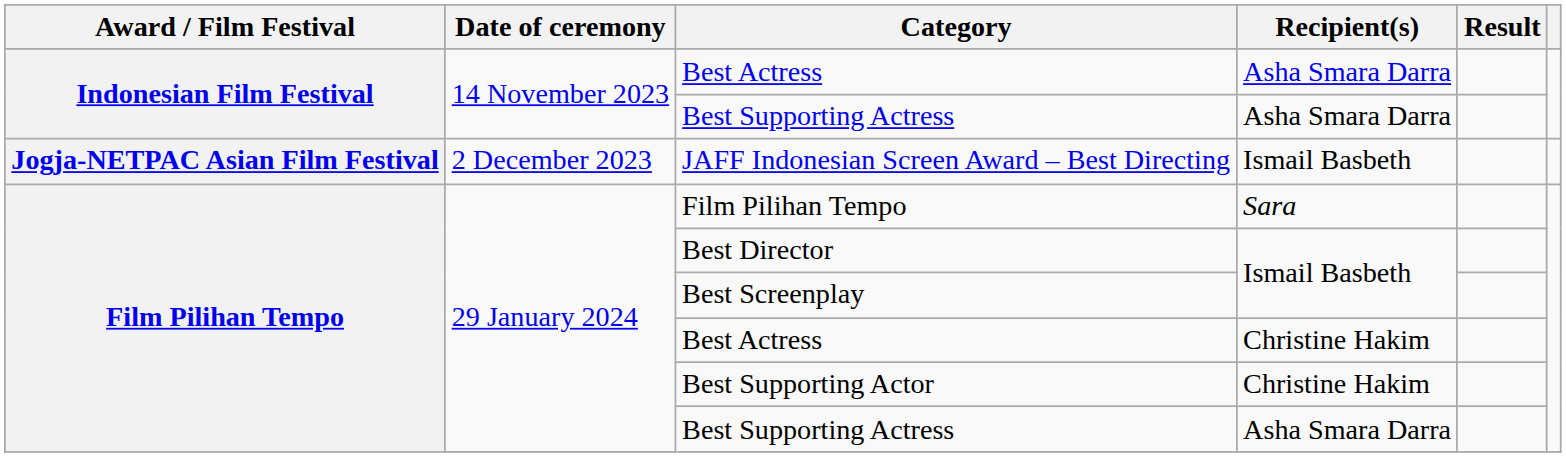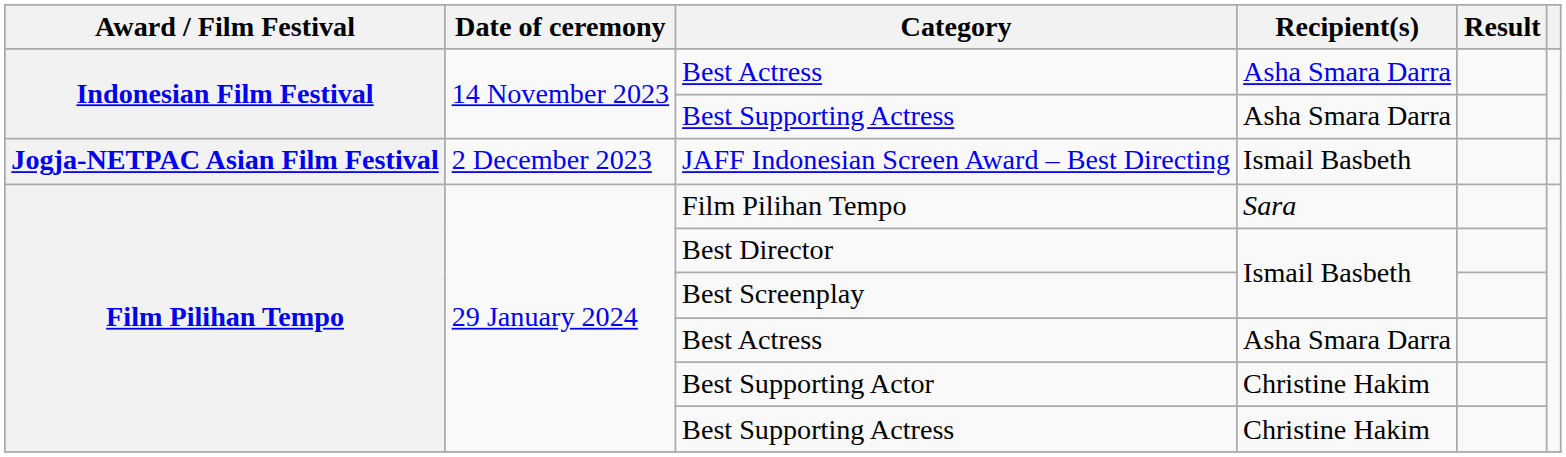 <table class="wikitable sortable plainrowheaders">
 <tr>
 <th scope="col">Award / Film Festival</th>
 <th scope="col">Date of ceremony</th>
 <th scope="col">Category</th>
 <th scope="col">Recipient(s)</th>
 <th scope="col">Result</th>
 <th scope="col" class="unsortable"></th>
 </tr>
 <tr>
 <th scope="row" rowspan="2"><a href='#'>Indonesian Film Festival</a></th>
 <td rowspan="2"><a href='#'>14 November 2023</a></td>
 <td><a href='#'>Best Actress</a></td>
 <td><a href='#'>Asha Smara Darra</a></td>
 <td></td>
 <td align="center" rowspan="2"></td>
 </tr>
 <tr>
 <td><a href='#'>Best Supporting Actress</a></td>
 <td>Asha Smara Darra</td>
 <td></td>
 </tr>
 <tr>
 <th scope="row"><a href='#'>Jogja-NETPAC Asian Film Festival</a></th>
 <td><a href='#'>2 December 2023</a></td>
 <td><a href='#'>JAFF Indonesian Screen Award – Best Directing</a></td>
 <td>Ismail Basbeth</td>
 <td></td>
 <td align="center"></td>
 </tr>
 <tr>
 <th scope="row" rowspan="6"><a href='#'>Film Pilihan Tempo</a></th>
 <td rowspan="6"><a href='#'>29 January 2024</a></td>
 <td>Film Pilihan Tempo</td>
 <td><em>Sara</em></td>
 <td></td>
 <td align="center" rowspan="6"></td>
 </tr>
 <tr>
 <td>Best Director</td>
 <td rowspan="2">Ismail Basbeth</td>
 <td></td>
 </tr>
 <tr>
 <td>Best Screenplay</td>
 <td></td>
 </tr>
 <tr>
 <td>Best Actress</td>
-<td>Christine Hakim</td>
+<td>Asha Smara Darra</td>
 <td></td>
 </tr>
 <tr>
 <td>Best Supporting Actor</td>
 <td>Christine Hakim</td>
 <td></td>
 </tr>
 <tr>
 <td>Best Supporting Actress</td>
-<td>Asha Smara Darra</td>
+<td>Christine Hakim</td>
 <td></td>
 </tr>
 </table>
